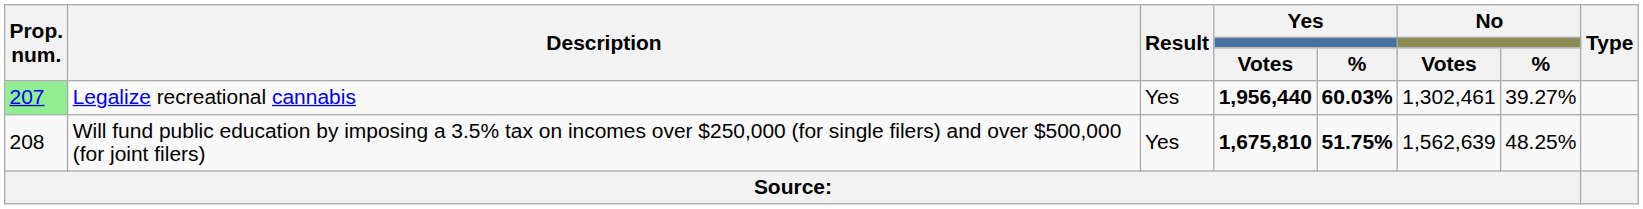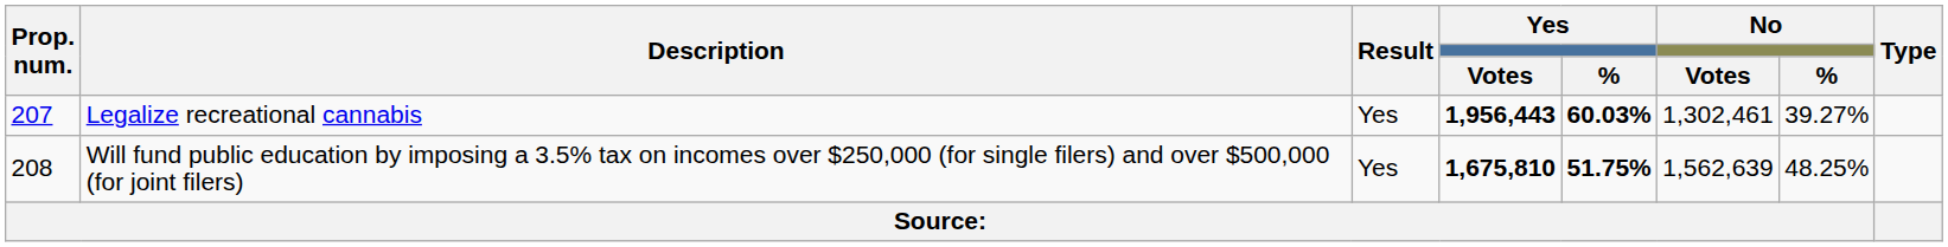 <table class="wikitable sortable">
 <tr>
 <th rowspan="3">Prop.<br>num.</th>
 <th rowspan="3">Description</th>
 <th rowspan="3">Result</th>
 <th colspan="2">Yes</th>
 <th colspan="2">No</th>
 <th rowspan="3">Type</th>
 </tr>
 <tr>
 <th colspan="2" style= "background: #47729E;";></th>
 <th colspan="2" style="background: #8B8B54;";></th>
 </tr>
 <tr>
 <th>Votes</th>
 <th>%</th>
 <th>Votes</th>
 <th>%</th>
 </tr>
 <tr>
-<td style="background: lightgreen;"><a href='#'>207</a></td>
+<td><a href='#'>207</a></td>
 <td><a href='#'>Legalize</a> recreational <a href='#'>cannabis</a></td>
 <td> Yes</td>
-<td><strong>1,956,440</strong></td>
+<td><strong>1,956,443</strong></td>
 <td><strong>60.03%</strong></td>
 <td>1,302,461</td>
 <td>39.27%</td>
 <td></td>
 </tr>
 <tr>
 <td>208</td>
 <td>Will fund public education by imposing a 3.5% tax on incomes over $250,000 (for single filers) and over $500,000 (for joint filers)</td>
 <td> Yes</td>
 <td><strong>1,675,810</strong></td>
 <td><strong>51.75%</strong></td>
 <td>1,562,639</td>
 <td>48.25%</td>
 <td></td>
 </tr>
 <tr>
 <th colspan="7">Source: </th>
 <th></th>
 </tr>
 </table>
